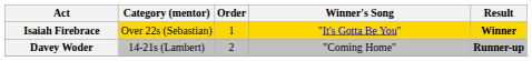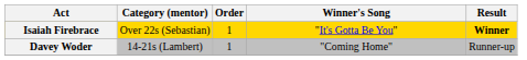 <table class="wikitable plainrowheaders" style="text-align:center;">
 <tr>
 <th scope="col" style="width:10em;">Act</th>
 <th scope="col">Category (mentor)</th>
 <th scope="col">Order</th>
 <th scope="col" style="width:20em;">Winner's Song</th>
 <th scope="col">Result</th>
 </tr>
 <tr style="background:gold">
 <th scope="row">Isaiah Firebrace</th>
 <td scope="col">Over 22s (Sebastian)</td>
 <td>1</td>
 <td>"<a href='#'>It's Gotta Be You</a>"</td>
 <td><strong>Winner</strong></td>
 </tr>
 <tr style="background:silver">
 <th scope="row">Davey Woder</th>
 <td scope="col">14-21s (Lambert)</td>
-<td>2</td>
+<td>1</td>
 <td>"Coming Home"</td>
-<td><strong>Runner-up</strong></td>
+<td>Runner-up</td>
 </tr>
 <tr>
 </tr>
 </table>
